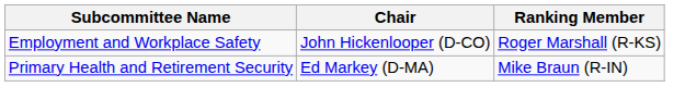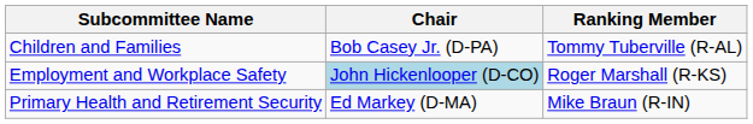 <table class=wikitable>
 <tr>
 <th>Subcommittee Name</th>
 <th>Chair</th>
 <th>Ranking Member</th>
 </tr>
 <tr>
+<td><a href='#'>Children and Families</a></td>
+<td><a href='#'>Bob Casey Jr.</a> (D-PA)</td>
+<td><a href='#'>Tommy Tuberville</a> (R-AL)</td>
+</tr>
+<tr>
 <td><a href='#'>Employment and Workplace Safety</a></td>
-<td><a href='#'>John Hickenlooper</a> (D-CO)</td>
+<td style="background: lightblue;"><a href='#'>John Hickenlooper</a> (D-CO)</td>
 <td><a href='#'>Roger Marshall</a> (R-KS)</td>
 </tr>
 <tr>
 <td><a href='#'>Primary Health and Retirement Security</a></td>
 <td><a href='#'>Ed Markey</a> (D-MA)</td>
 <td><a href='#'>Mike Braun</a> (R-IN)</td>
 </tr>
 </table>
